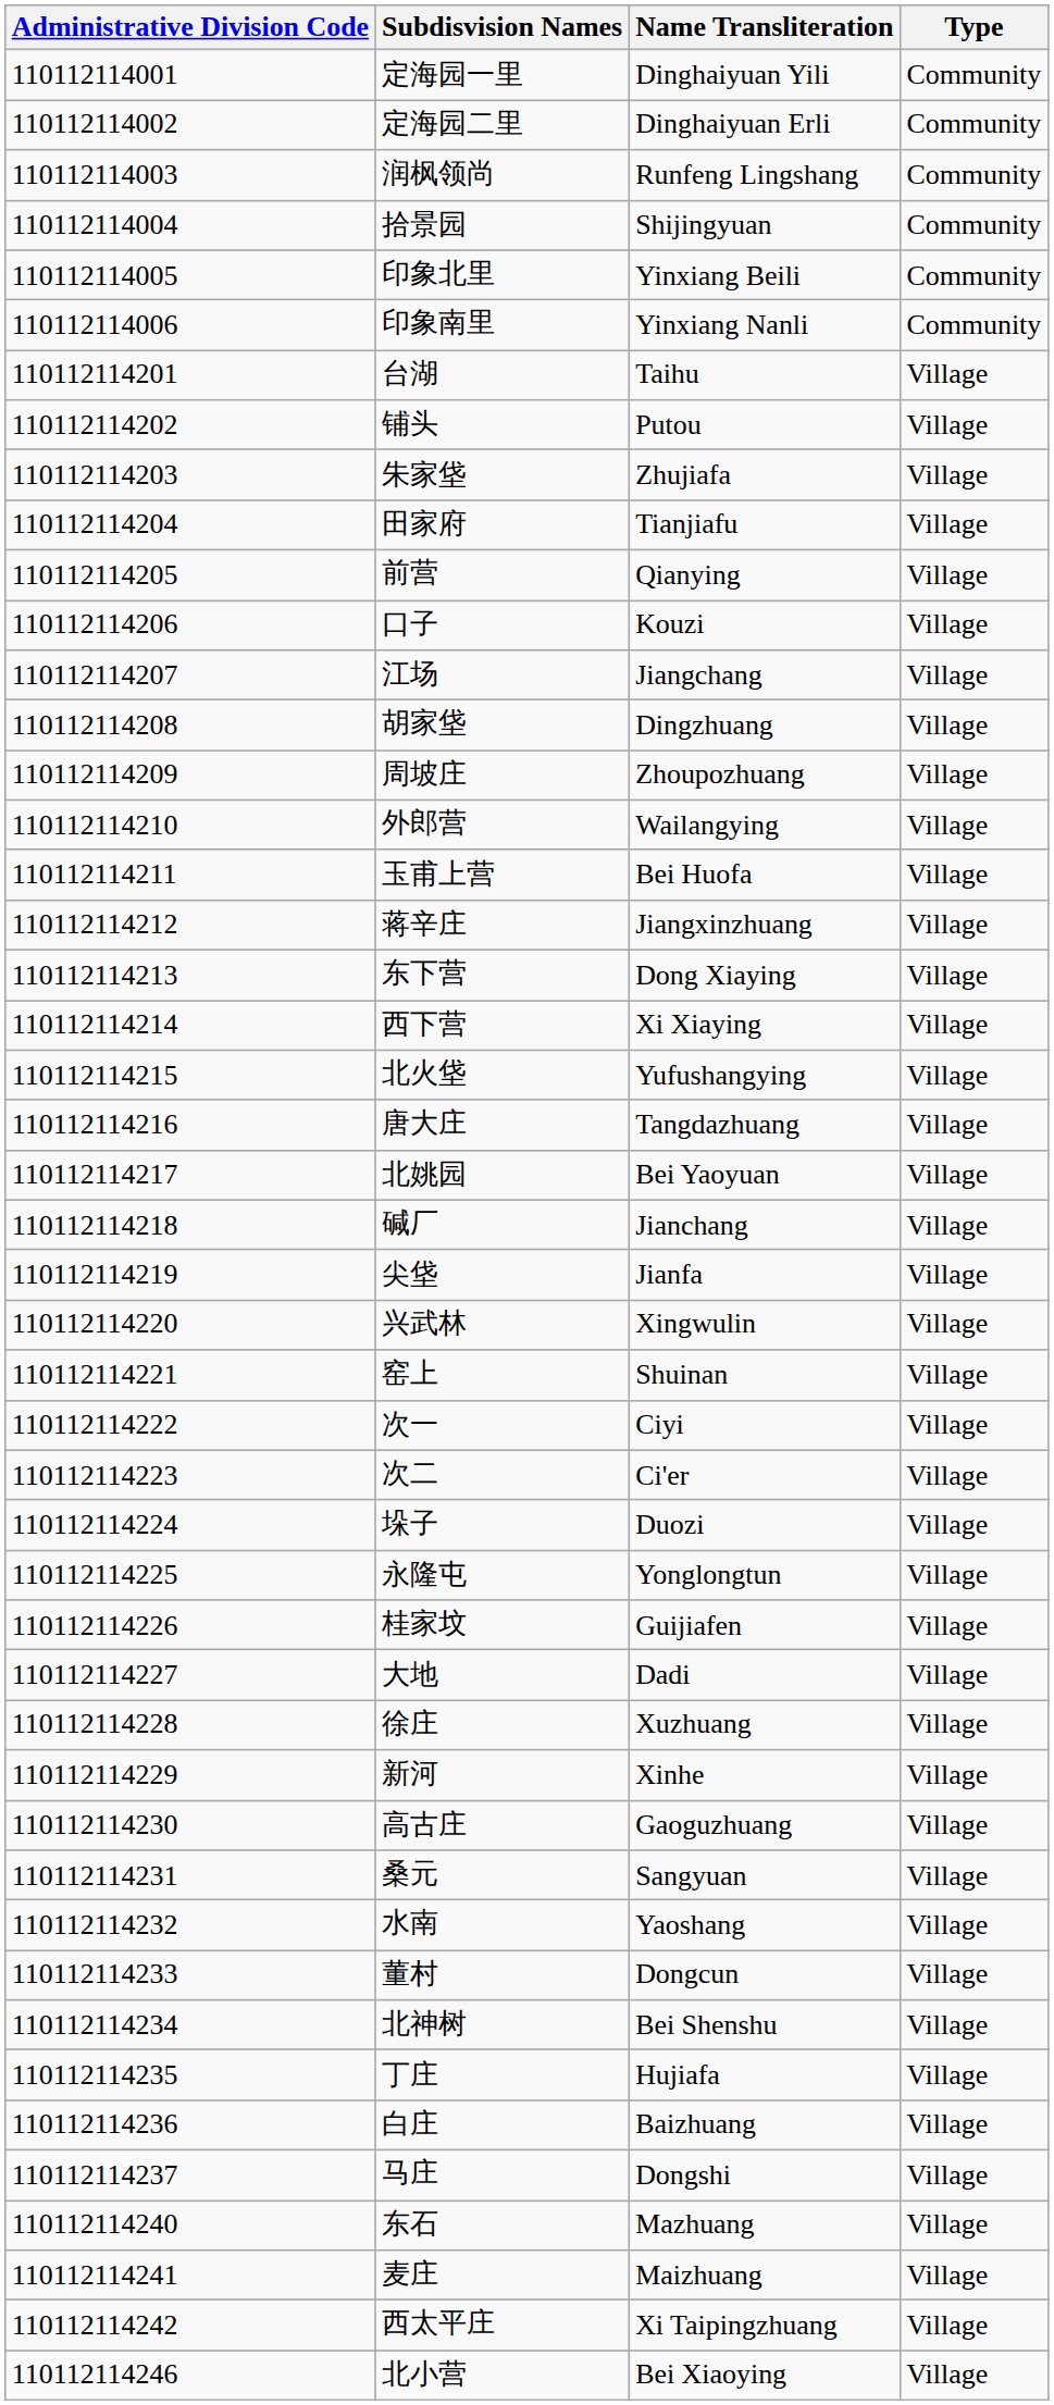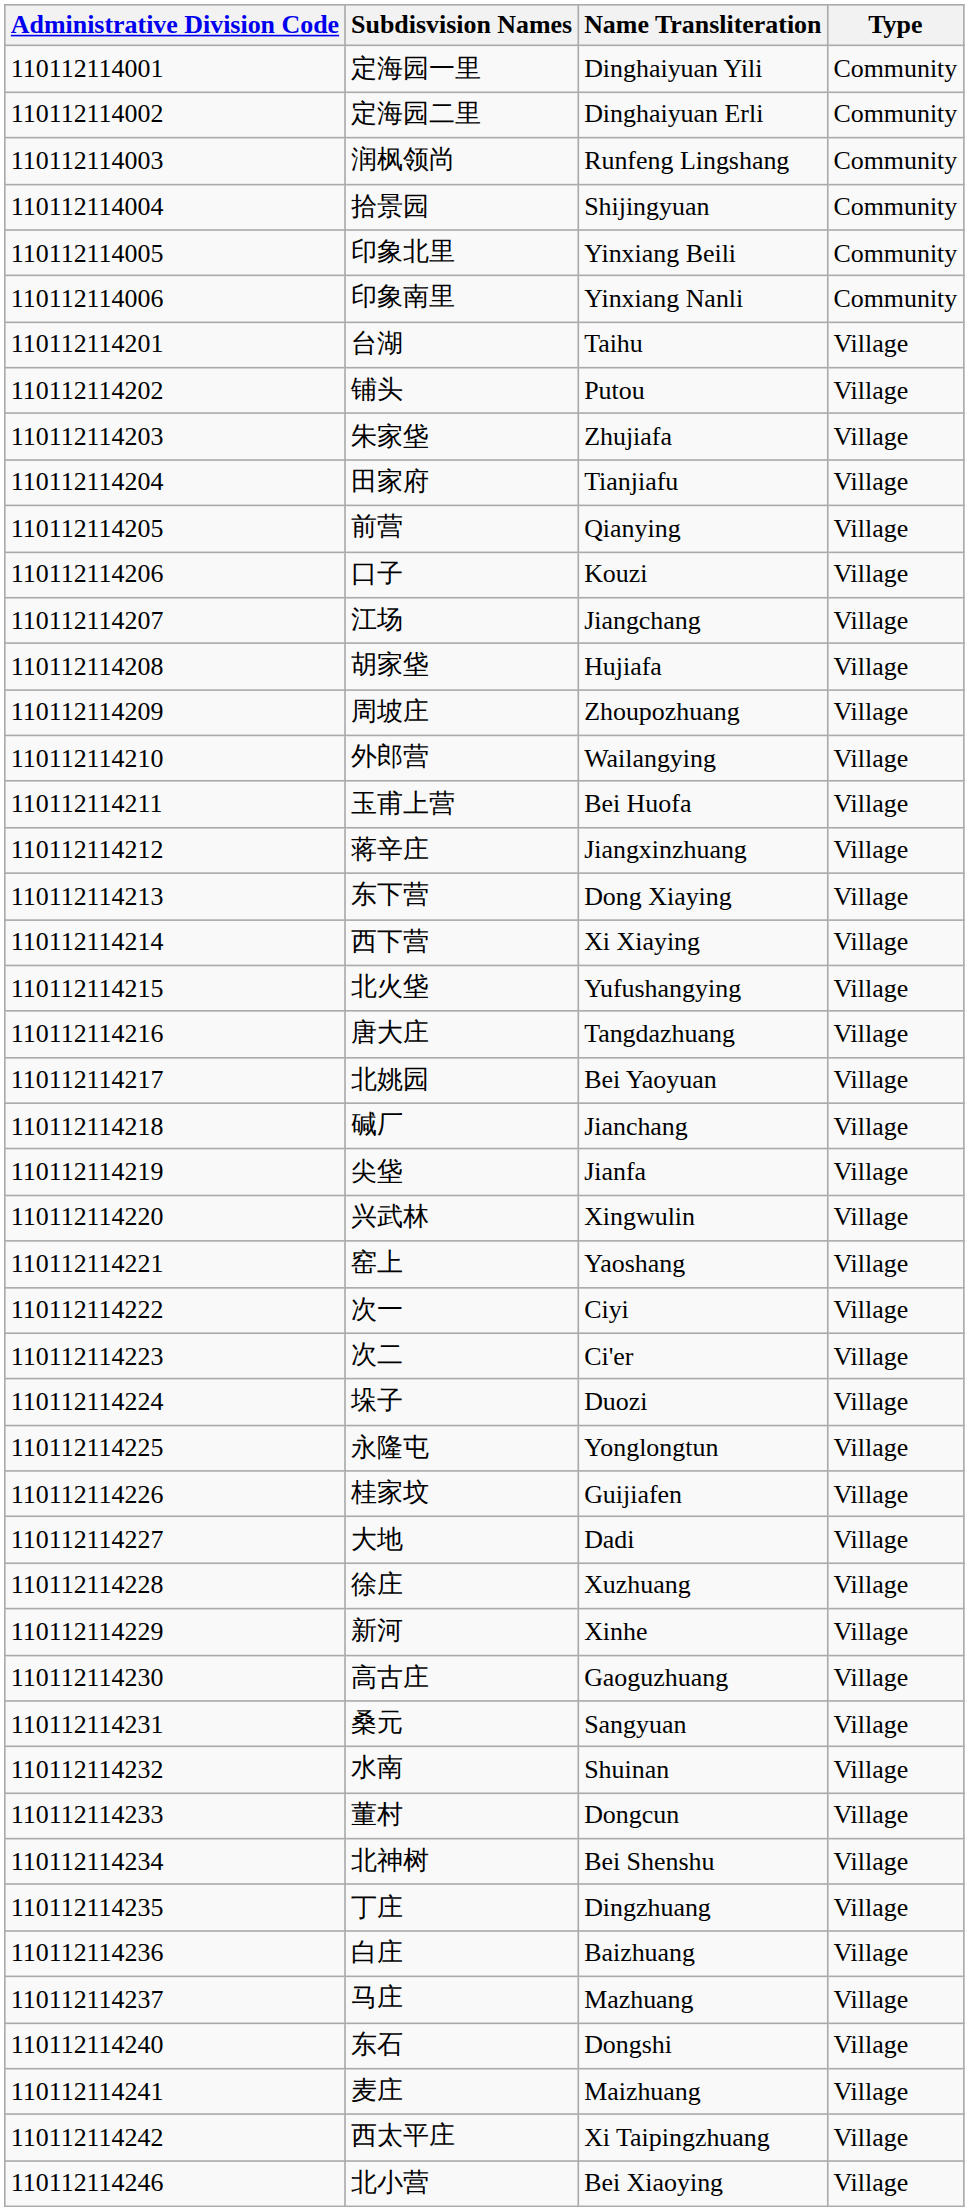 <table class="wikitable sortable">
 <tr>
 <th><a href='#'>Administrative Division Code</a></th>
 <th>Subdisvision Names</th>
 <th>Name Transliteration</th>
 <th>Type</th>
 </tr>
 <tr>
 <td>110112114001</td>
 <td>定海园一里</td>
 <td>Dinghaiyuan Yili</td>
 <td>Community</td>
 </tr>
 <tr>
 <td>110112114002</td>
 <td>定海园二里</td>
 <td>Dinghaiyuan Erli</td>
 <td>Community</td>
 </tr>
 <tr>
 <td>110112114003</td>
 <td>润枫领尚</td>
 <td>Runfeng Lingshang</td>
 <td>Community</td>
 </tr>
 <tr>
 <td>110112114004</td>
 <td>拾景园</td>
 <td>Shijingyuan</td>
 <td>Community</td>
 </tr>
 <tr>
 <td>110112114005</td>
 <td>印象北里</td>
 <td>Yinxiang Beili</td>
 <td>Community</td>
 </tr>
 <tr>
 <td>110112114006</td>
 <td>印象南里</td>
 <td>Yinxiang Nanli</td>
 <td>Community</td>
 </tr>
 <tr>
 <td>110112114201</td>
 <td>台湖</td>
 <td>Taihu</td>
 <td>Village</td>
 </tr>
 <tr>
 <td>110112114202</td>
 <td>铺头</td>
 <td>Putou</td>
 <td>Village</td>
 </tr>
 <tr>
 <td>110112114203</td>
 <td>朱家垡</td>
 <td>Zhujiafa</td>
 <td>Village</td>
 </tr>
 <tr>
 <td>110112114204</td>
 <td>田家府</td>
 <td>Tianjiafu</td>
 <td>Village</td>
 </tr>
 <tr>
 <td>110112114205</td>
 <td>前营</td>
 <td>Qianying</td>
 <td>Village</td>
 </tr>
 <tr>
 <td>110112114206</td>
 <td>口子</td>
 <td>Kouzi</td>
 <td>Village</td>
 </tr>
 <tr>
 <td>110112114207</td>
 <td>江场</td>
 <td>Jiangchang</td>
 <td>Village</td>
 </tr>
 <tr>
 <td>110112114208</td>
 <td>胡家垡</td>
-<td>Dingzhuang</td>
+<td>Hujiafa</td>
 <td>Village</td>
 </tr>
 <tr>
 <td>110112114209</td>
 <td>周坡庄</td>
 <td>Zhoupozhuang</td>
 <td>Village</td>
 </tr>
 <tr>
 <td>110112114210</td>
 <td>外郎营</td>
 <td>Wailangying</td>
 <td>Village</td>
 </tr>
 <tr>
 <td>110112114211</td>
 <td>玉甫上营</td>
 <td>Bei Huofa</td>
 <td>Village</td>
 </tr>
 <tr>
 <td>110112114212</td>
 <td>蒋辛庄</td>
 <td>Jiangxinzhuang</td>
 <td>Village</td>
 </tr>
 <tr>
 <td>110112114213</td>
 <td>东下营</td>
 <td>Dong Xiaying</td>
 <td>Village</td>
 </tr>
 <tr>
 <td>110112114214</td>
 <td>西下营</td>
 <td>Xi Xiaying</td>
 <td>Village</td>
 </tr>
 <tr>
 <td>110112114215</td>
 <td>北火垡</td>
 <td>Yufushangying</td>
 <td>Village</td>
 </tr>
 <tr>
 <td>110112114216</td>
 <td>唐大庄</td>
 <td>Tangdazhuang</td>
 <td>Village</td>
 </tr>
 <tr>
 <td>110112114217</td>
 <td>北姚园</td>
 <td>Bei Yaoyuan</td>
 <td>Village</td>
 </tr>
 <tr>
 <td>110112114218</td>
 <td>碱厂</td>
 <td>Jianchang</td>
 <td>Village</td>
 </tr>
 <tr>
 <td>110112114219</td>
 <td>尖垡</td>
 <td>Jianfa</td>
 <td>Village</td>
 </tr>
 <tr>
 <td>110112114220</td>
 <td>兴武林</td>
 <td>Xingwulin</td>
 <td>Village</td>
 </tr>
 <tr>
 <td>110112114221</td>
 <td>窑上</td>
-<td>Shuinan</td>
+<td>Yaoshang</td>
 <td>Village</td>
 </tr>
 <tr>
 <td>110112114222</td>
 <td>次一</td>
 <td>Ciyi</td>
 <td>Village</td>
 </tr>
 <tr>
 <td>110112114223</td>
 <td>次二</td>
 <td>Ci'er</td>
 <td>Village</td>
 </tr>
 <tr>
 <td>110112114224</td>
 <td>垛子</td>
 <td>Duozi</td>
 <td>Village</td>
 </tr>
 <tr>
 <td>110112114225</td>
 <td>永隆屯</td>
 <td>Yonglongtun</td>
 <td>Village</td>
 </tr>
 <tr>
 <td>110112114226</td>
 <td>桂家坟</td>
 <td>Guijiafen</td>
 <td>Village</td>
 </tr>
 <tr>
 <td>110112114227</td>
 <td>大地</td>
 <td>Dadi</td>
 <td>Village</td>
 </tr>
 <tr>
 <td>110112114228</td>
 <td>徐庄</td>
 <td>Xuzhuang</td>
 <td>Village</td>
 </tr>
 <tr>
 <td>110112114229</td>
 <td>新河</td>
 <td>Xinhe</td>
 <td>Village</td>
 </tr>
 <tr>
 <td>110112114230</td>
 <td>高古庄</td>
 <td>Gaoguzhuang</td>
 <td>Village</td>
 </tr>
 <tr>
 <td>110112114231</td>
 <td>桑元</td>
 <td>Sangyuan</td>
 <td>Village</td>
 </tr>
 <tr>
 <td>110112114232</td>
 <td>水南</td>
-<td>Yaoshang</td>
+<td>Shuinan</td>
 <td>Village</td>
 </tr>
 <tr>
 <td>110112114233</td>
 <td>董村</td>
 <td>Dongcun</td>
 <td>Village</td>
 </tr>
 <tr>
 <td>110112114234</td>
 <td>北神树</td>
 <td>Bei Shenshu</td>
 <td>Village</td>
 </tr>
 <tr>
 <td>110112114235</td>
 <td>丁庄</td>
-<td>Hujiafa</td>
+<td>Dingzhuang</td>
 <td>Village</td>
 </tr>
 <tr>
 <td>110112114236</td>
 <td>白庄</td>
 <td>Baizhuang</td>
 <td>Village</td>
 </tr>
 <tr>
 <td>110112114237</td>
 <td>马庄</td>
-<td>Dongshi</td>
+<td>Mazhuang</td>
 <td>Village</td>
 </tr>
 <tr>
 <td>110112114240</td>
 <td>东石</td>
-<td>Mazhuang</td>
+<td>Dongshi</td>
 <td>Village</td>
 </tr>
 <tr>
 <td>110112114241</td>
 <td>麦庄</td>
 <td>Maizhuang</td>
 <td>Village</td>
 </tr>
 <tr>
 <td>110112114242</td>
 <td>西太平庄</td>
 <td>Xi Taipingzhuang</td>
 <td>Village</td>
 </tr>
 <tr>
 <td>110112114246</td>
 <td>北小营</td>
 <td>Bei Xiaoying</td>
 <td>Village</td>
 </tr>
 </table>
